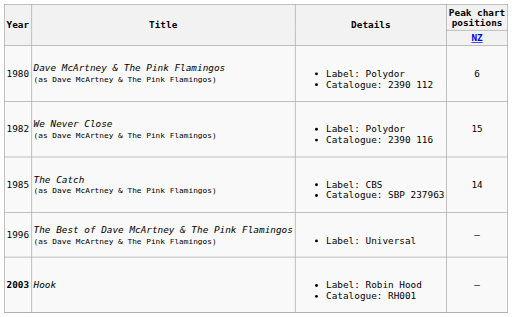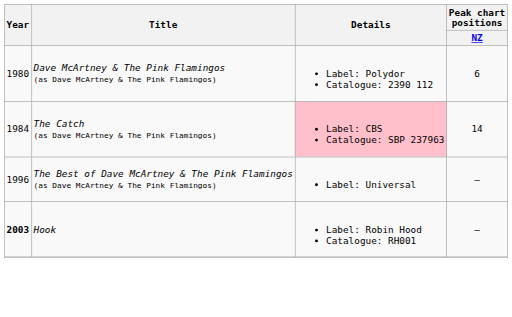 <table class="wikitable plainrowheaders">
 <tr>
 <th rowspan="2">Year</th>
 <th rowspan="2">Title</th>
 <th rowspan="2">Details</th>
 <th>Peak chart<br>positions</th>
 </tr>
 <tr>
 <th><a href='#'>NZ</a></th>
 </tr>
 <tr>
 <td>1980</td>
 <td><em>Dave McArtney & The Pink Flamingos</em><br><small>(as Dave McArtney & The Pink Flamingos)</small></td>
 <td><br><ul><li>Label: Polydor</li><li>Catalogue: 2390 112</li></ul></td>
 <td align=center>6</td>
 </tr>
 <tr>
-<td>1982</td>
-<td><em>We Never Close</em><br><small>(as Dave McArtney & The Pink Flamingos)</small></td>
-<td><br><ul><li>Label: Polydor</li><li>Catalogue: 2390 116</li></ul></td>
-<td align=center>15</td>
-</tr>
-<tr>
-<td>1985</td>
+<td>1984</td>
 <td><em>The Catch</em><br><small>(as Dave McArtney & The Pink Flamingos)</small></td>
-<td><br><ul><li>Label: CBS</li><li>Catalogue: SBP 237963</li></ul></td>
+<td style="background: pink;"><br><ul><li>Label: CBS</li><li>Catalogue: SBP 237963</li></ul></td>
 <td align=center>14</td>
 </tr>
 <tr>
 <td>1996</td>
 <td><em>The Best of Dave McArtney & The Pink Flamingos</em><br><small>(as Dave McArtney & The Pink Flamingos)</small></td>
 <td><br><ul><li>Label: Universal</li></ul></td>
 <td align=center>—</td>
 </tr>
 <tr>
 <td><strong>2003</strong></td>
 <td><em>Hook</em></td>
 <td><br><ul><li>Label: Robin Hood</li><li>Catalogue: RH001</li></ul></td>
 <td align=center>—</td>
 </tr>
 <tr>
 </tr>
 </table>
